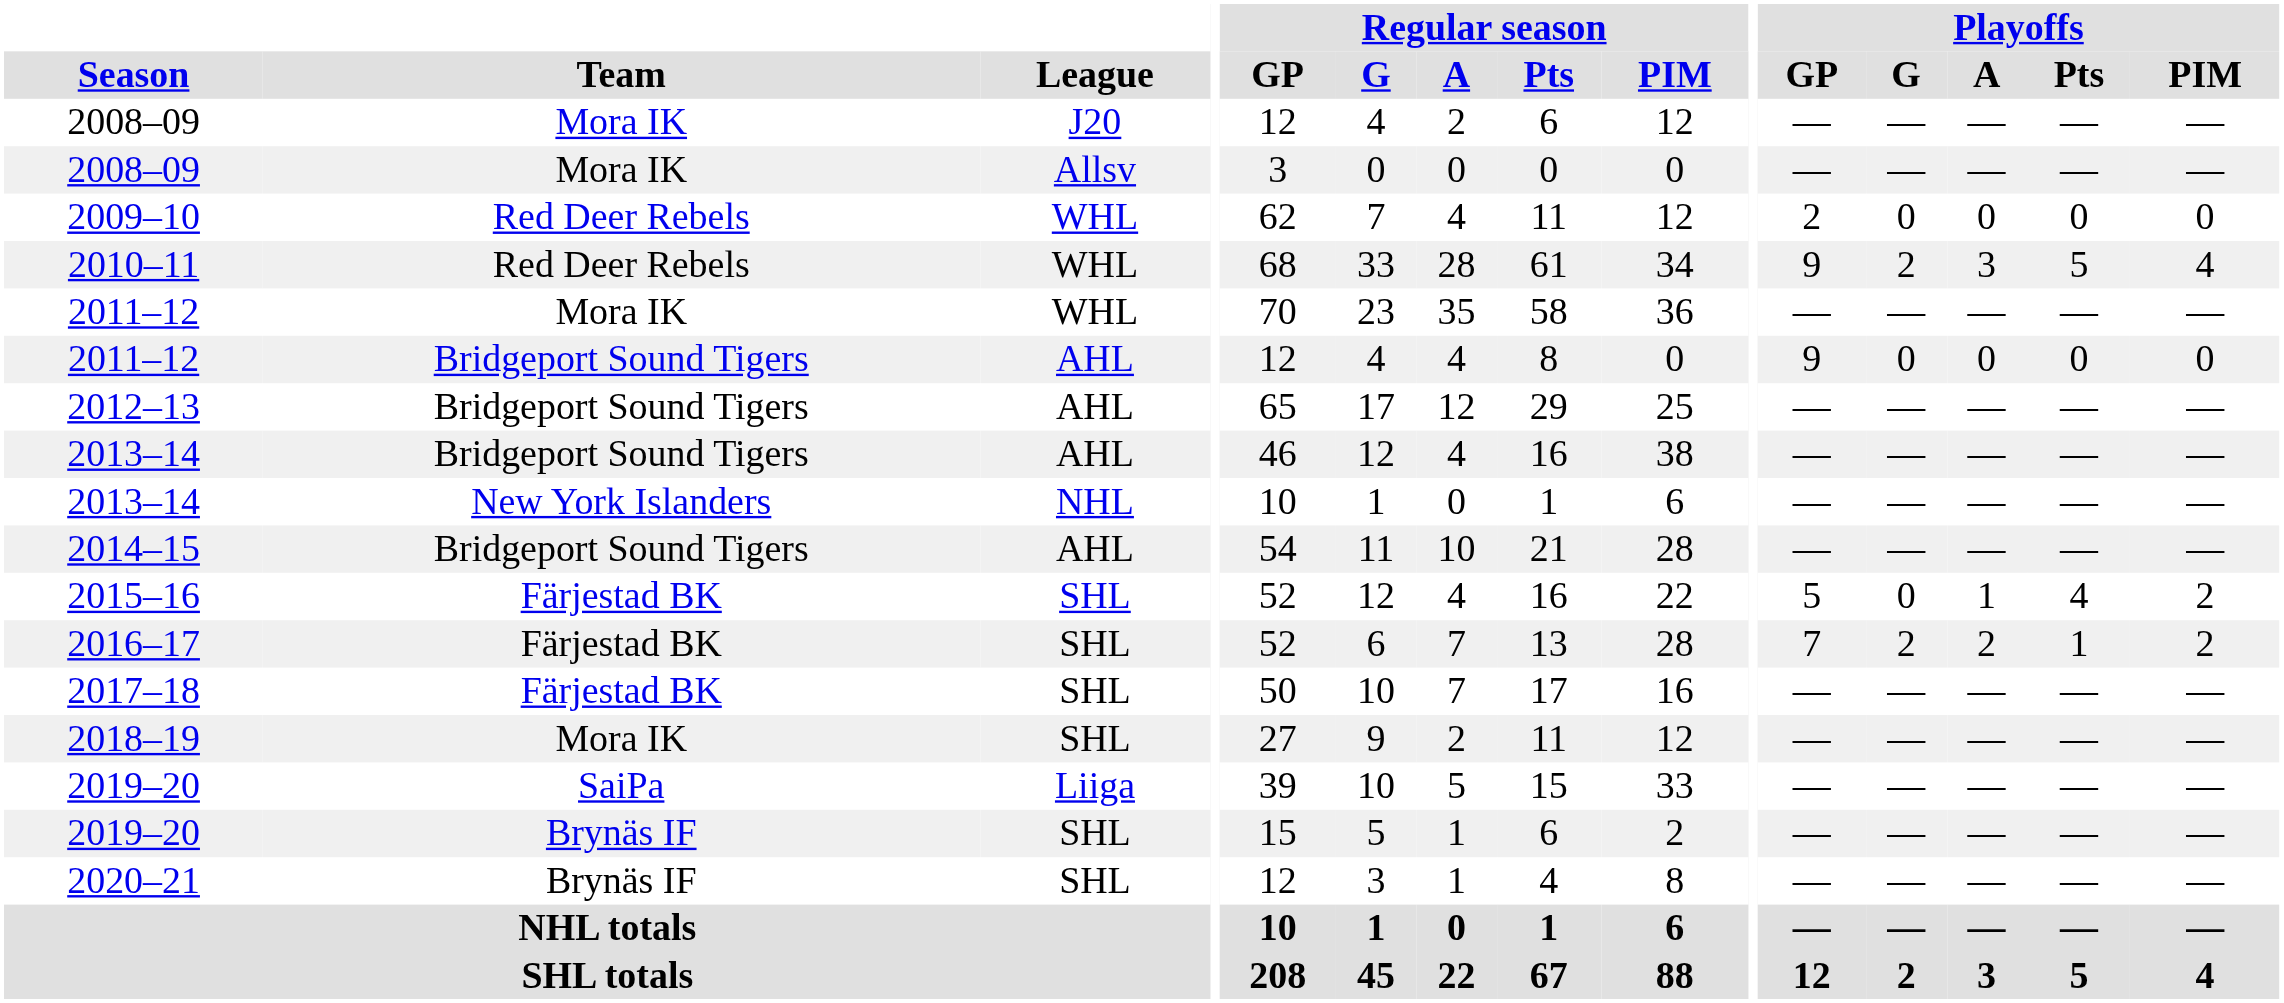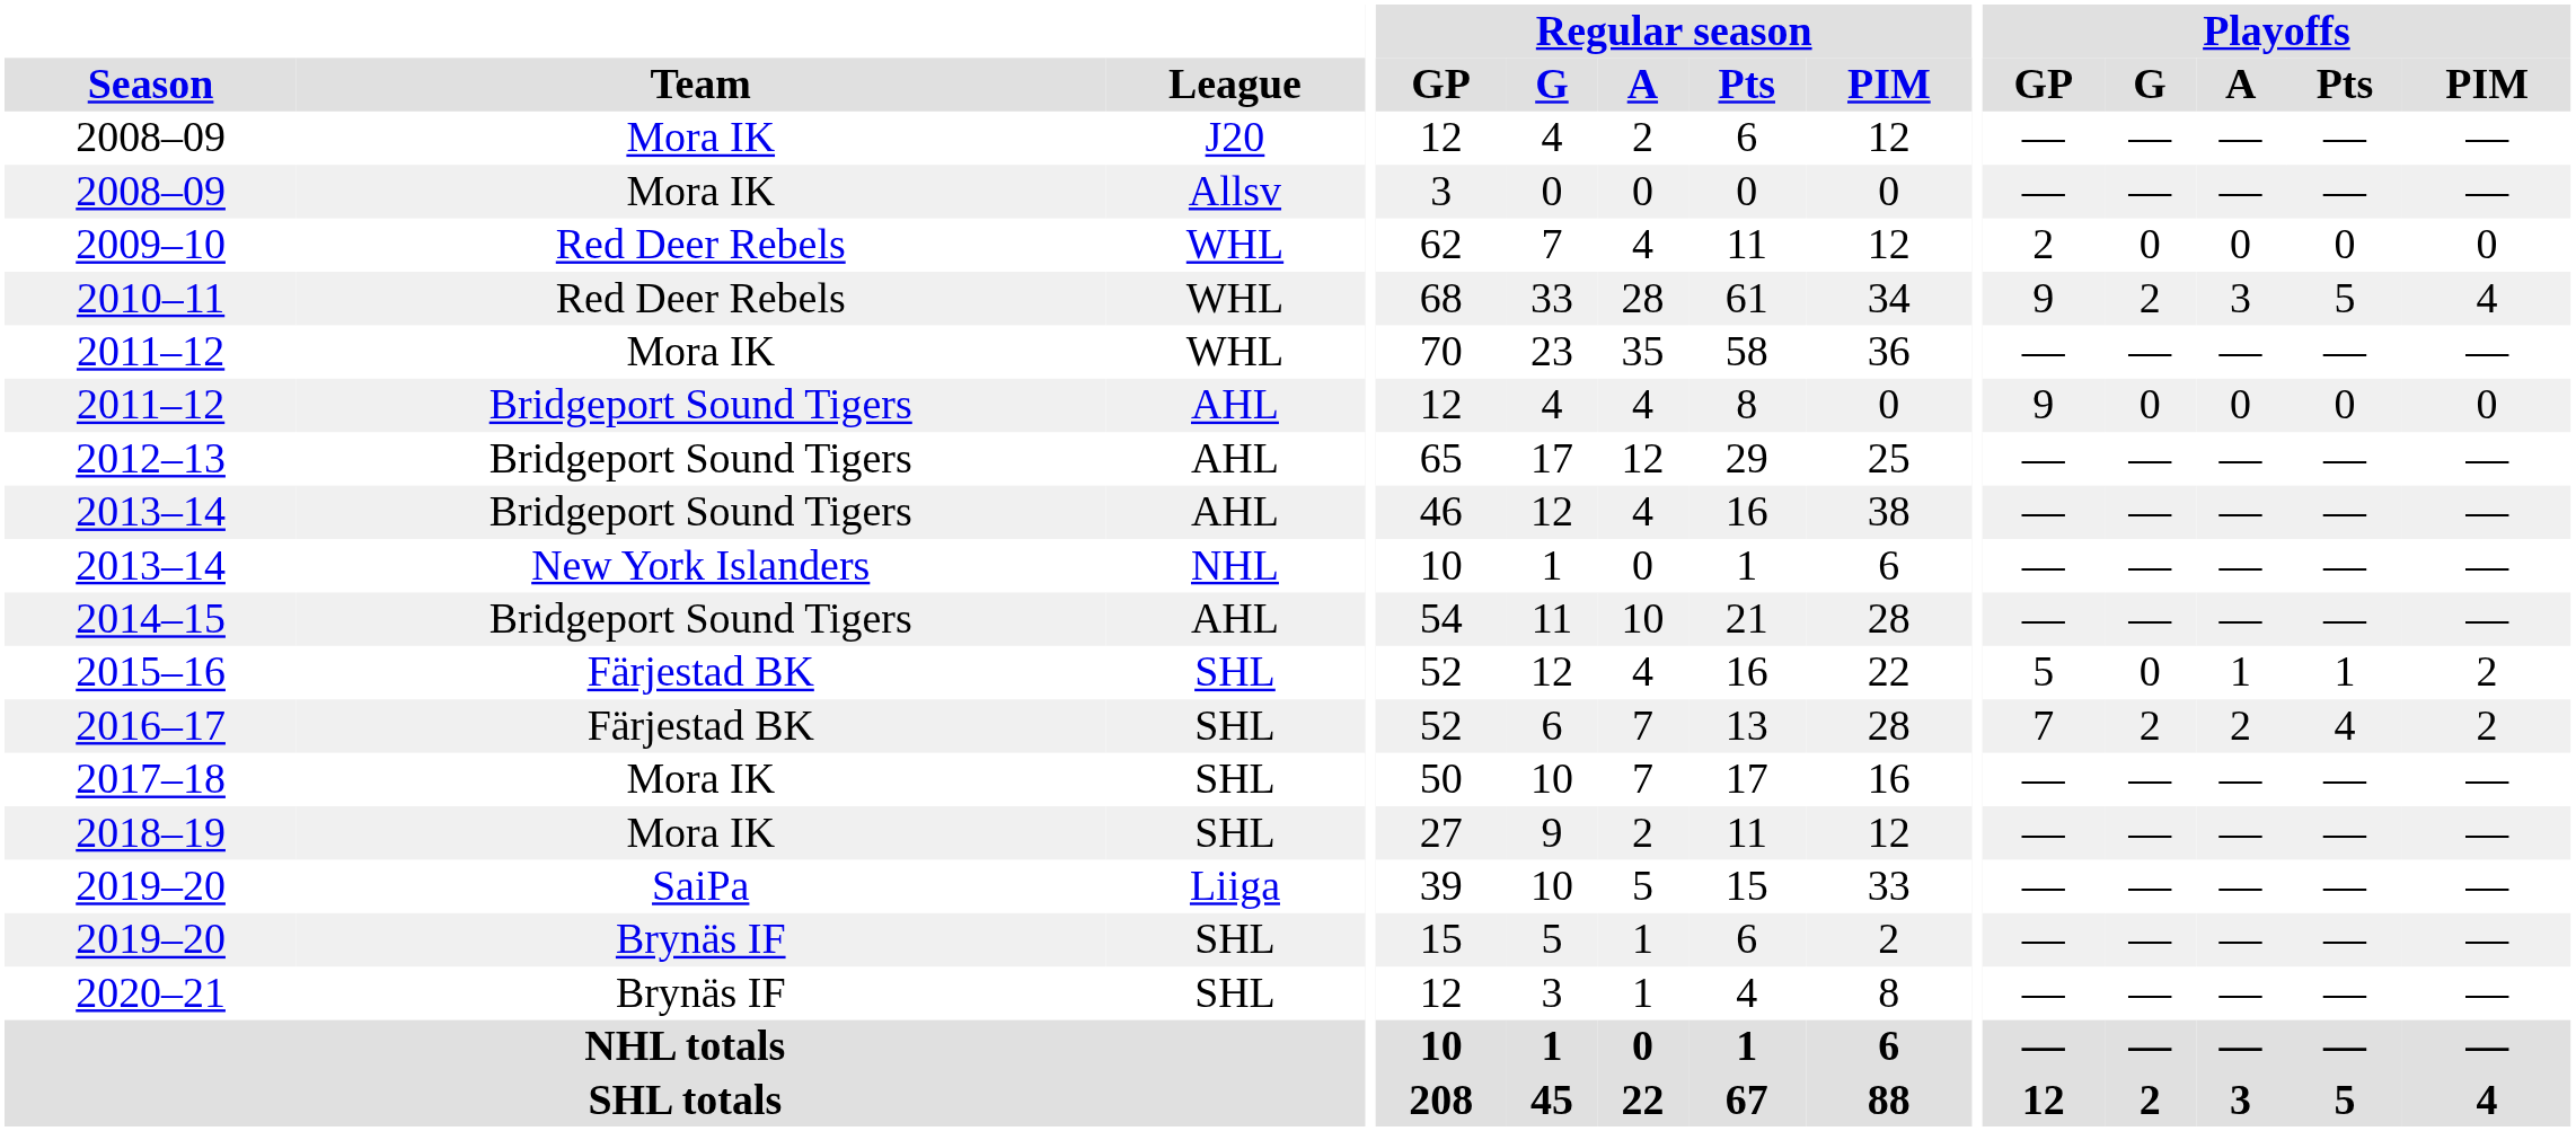 <table border="0" cellpadding="1" cellspacing="0" style="text-align:center; width:60em">
 <tr bgcolor="#e0e0e0">
 <th colspan="3" bgcolor="#ffffff"></th>
 <th rowspan="99" bgcolor="#ffffff"></th>
 <th colspan="5"><a href='#'>Regular season</a></th>
 <th rowspan="99" bgcolor="#ffffff"></th>
 <th colspan="5"><a href='#'>Playoffs</a></th>
 </tr>
 <tr bgcolor="#e0e0e0">
 <th><a href='#'>Season</a></th>
 <th>Team</th>
 <th>League</th>
 <th>GP</th>
 <th><a href='#'>G</a></th>
 <th><a href='#'>A</a></th>
 <th><a href='#'>Pts</a></th>
 <th><a href='#'>PIM</a></th>
 <th>GP</th>
 <th>G</th>
 <th>A</th>
 <th>Pts</th>
 <th>PIM</th>
 </tr>
 <tr>
 <td>2008–09</td>
 <td><a href='#'>Mora IK</a></td>
 <td><a href='#'>J20</a></td>
 <td>12</td>
 <td>4</td>
 <td>2</td>
 <td>6</td>
 <td>12</td>
 <td>—</td>
 <td>—</td>
 <td>—</td>
 <td>—</td>
 <td>—</td>
 </tr>
 <tr bgcolor="#f0f0f0">
 <td><a href='#'>2008–09</a></td>
 <td>Mora IK</td>
 <td><a href='#'>Allsv</a></td>
 <td>3</td>
 <td>0</td>
 <td>0</td>
 <td>0</td>
 <td>0</td>
 <td>—</td>
 <td>—</td>
 <td>—</td>
 <td>—</td>
 <td>—</td>
 </tr>
 <tr>
 <td><a href='#'>2009–10</a></td>
 <td><a href='#'>Red Deer Rebels</a></td>
 <td><a href='#'>WHL</a></td>
 <td>62</td>
 <td>7</td>
 <td>4</td>
 <td>11</td>
 <td>12</td>
 <td>2</td>
 <td>0</td>
 <td>0</td>
 <td>0</td>
 <td>0</td>
 </tr>
 <tr bgcolor="#f0f0f0">
 <td><a href='#'>2010–11</a></td>
 <td>Red Deer Rebels</td>
 <td>WHL</td>
 <td>68</td>
 <td>33</td>
 <td>28</td>
 <td>61</td>
 <td>34</td>
 <td>9</td>
 <td>2</td>
 <td>3</td>
 <td>5</td>
 <td>4</td>
 </tr>
 <tr>
 <td><a href='#'>2011–12</a></td>
 <td>Mora IK</td>
 <td>WHL</td>
 <td>70</td>
 <td>23</td>
 <td>35</td>
 <td>58</td>
 <td>36</td>
 <td>—</td>
 <td>—</td>
 <td>—</td>
 <td>—</td>
 <td>—</td>
 </tr>
 <tr bgcolor="#f0f0f0">
 <td><a href='#'>2011–12</a></td>
 <td><a href='#'>Bridgeport Sound Tigers</a></td>
 <td><a href='#'>AHL</a></td>
 <td>12</td>
 <td>4</td>
 <td>4</td>
 <td>8</td>
 <td>0</td>
 <td>9</td>
 <td>0</td>
 <td>0</td>
 <td>0</td>
 <td>0</td>
 </tr>
 <tr>
 <td><a href='#'>2012–13</a></td>
 <td>Bridgeport Sound Tigers</td>
 <td>AHL</td>
 <td>65</td>
 <td>17</td>
 <td>12</td>
 <td>29</td>
 <td>25</td>
 <td>—</td>
 <td>—</td>
 <td>—</td>
 <td>—</td>
 <td>—</td>
 </tr>
 <tr bgcolor="#f0f0f0">
 <td><a href='#'>2013–14</a></td>
 <td>Bridgeport Sound Tigers</td>
 <td>AHL</td>
 <td>46</td>
 <td>12</td>
 <td>4</td>
 <td>16</td>
 <td>38</td>
 <td>—</td>
 <td>—</td>
 <td>—</td>
 <td>—</td>
 <td>—</td>
 </tr>
 <tr>
 <td><a href='#'>2013–14</a></td>
 <td><a href='#'>New York Islanders</a></td>
 <td><a href='#'>NHL</a></td>
 <td>10</td>
 <td>1</td>
 <td>0</td>
 <td>1</td>
 <td>6</td>
 <td>—</td>
 <td>—</td>
 <td>—</td>
 <td>—</td>
 <td>—</td>
 </tr>
 <tr bgcolor="#f0f0f0">
 <td><a href='#'>2014–15</a></td>
 <td>Bridgeport Sound Tigers</td>
 <td>AHL</td>
 <td>54</td>
 <td>11</td>
 <td>10</td>
 <td>21</td>
 <td>28</td>
 <td>—</td>
 <td>—</td>
 <td>—</td>
 <td>—</td>
 <td>—</td>
 </tr>
 <tr>
 <td><a href='#'>2015–16</a></td>
 <td><a href='#'>Färjestad BK</a></td>
 <td><a href='#'>SHL</a></td>
 <td>52</td>
 <td>12</td>
 <td>4</td>
 <td>16</td>
 <td>22</td>
 <td>5</td>
 <td>0</td>
 <td>1</td>
-<td>4</td>
+<td>1</td>
 <td>2</td>
 </tr>
 <tr bgcolor="#f0f0f0">
 <td><a href='#'>2016–17</a></td>
 <td>Färjestad BK</td>
 <td>SHL</td>
 <td>52</td>
 <td>6</td>
 <td>7</td>
 <td>13</td>
 <td>28</td>
 <td>7</td>
 <td>2</td>
 <td>2</td>
-<td>1</td>
+<td>4</td>
 <td>2</td>
 </tr>
 <tr>
 <td><a href='#'>2017–18</a></td>
-<td><a href='#'>Färjestad BK</a></td>
+<td>Mora IK</td>
 <td>SHL</td>
 <td>50</td>
 <td>10</td>
 <td>7</td>
 <td>17</td>
 <td>16</td>
 <td>—</td>
 <td>—</td>
 <td>—</td>
 <td>—</td>
 <td>—</td>
 </tr>
 <tr bgcolor="#f0f0f0">
 <td><a href='#'>2018–19</a></td>
 <td>Mora IK</td>
 <td>SHL</td>
 <td>27</td>
 <td>9</td>
 <td>2</td>
 <td>11</td>
 <td>12</td>
 <td>—</td>
 <td>—</td>
 <td>—</td>
 <td>—</td>
 <td>—</td>
 </tr>
 <tr>
 <td><a href='#'>2019–20</a></td>
 <td><a href='#'>SaiPa</a></td>
 <td><a href='#'>Liiga</a></td>
 <td>39</td>
 <td>10</td>
 <td>5</td>
 <td>15</td>
 <td>33</td>
 <td>—</td>
 <td>—</td>
 <td>—</td>
 <td>—</td>
 <td>—</td>
 </tr>
 <tr bgcolor="#f0f0f0">
 <td><a href='#'>2019–20</a></td>
 <td><a href='#'>Brynäs IF</a></td>
 <td>SHL</td>
 <td>15</td>
 <td>5</td>
 <td>1</td>
 <td>6</td>
 <td>2</td>
 <td>—</td>
 <td>—</td>
 <td>—</td>
 <td>—</td>
 <td>—</td>
 </tr>
 <tr>
 <td><a href='#'>2020–21</a></td>
 <td>Brynäs IF</td>
 <td>SHL</td>
 <td>12</td>
 <td>3</td>
 <td>1</td>
 <td>4</td>
 <td>8</td>
 <td>—</td>
 <td>—</td>
 <td>—</td>
 <td>—</td>
 <td>—</td>
 </tr>
 <tr bgcolor="#e0e0e0">
 <th colspan="3">NHL totals</th>
 <th>10</th>
 <th>1</th>
 <th>0</th>
 <th>1</th>
 <th>6</th>
 <th>—</th>
 <th>—</th>
 <th>—</th>
 <th>—</th>
 <th>—</th>
 </tr>
 <tr bgcolor="#e0e0e0">
 <th colspan="3">SHL totals</th>
 <th>208</th>
 <th>45</th>
 <th>22</th>
 <th>67</th>
 <th>88</th>
 <th>12</th>
 <th>2</th>
 <th>3</th>
 <th>5</th>
 <th>4</th>
 </tr>
 </table>
